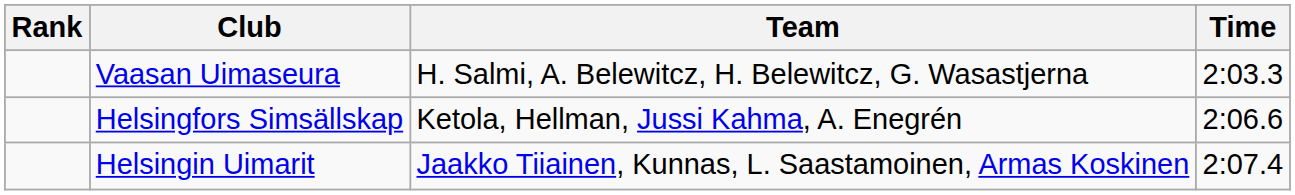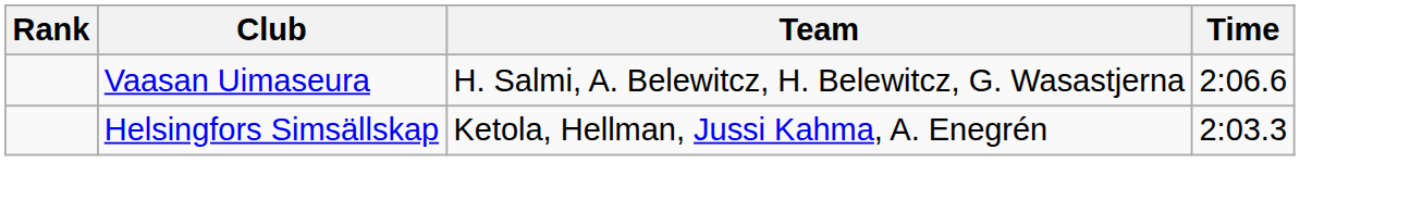 <table class="wikitable" style="text-align:center">
 <tr>
 <th>Rank</th>
 <th>Club</th>
 <th>Team</th>
 <th>Time</th>
 </tr>
 <tr>
 <td></td>
 <td align=left><a href='#'>Vaasan Uimaseura</a></td>
 <td align=left>H. Salmi, A. Belewitcz, H. Belewitcz, G. Wasastjerna</td>
-<td>2:03.3</td>
+<td>2:06.6</td>
 </tr>
 <tr>
 <td></td>
 <td align=left><a href='#'>Helsingfors Simsällskap</a></td>
 <td align=left>Ketola, Hellman, <a href='#'>Jussi Kahma</a>, A. Enegrén</td>
-<td>2:06.6</td>
-</tr>
-<tr>
-<td></td>
-<td align=left><a href='#'>Helsingin Uimarit</a></td>
-<td align=left><a href='#'>Jaakko Tiiainen</a>, Kunnas, L. Saastamoinen, <a href='#'>Armas Koskinen</a></td>
-<td>2:07.4</td>
+<td>2:03.3</td>
 </tr>
 </table>
